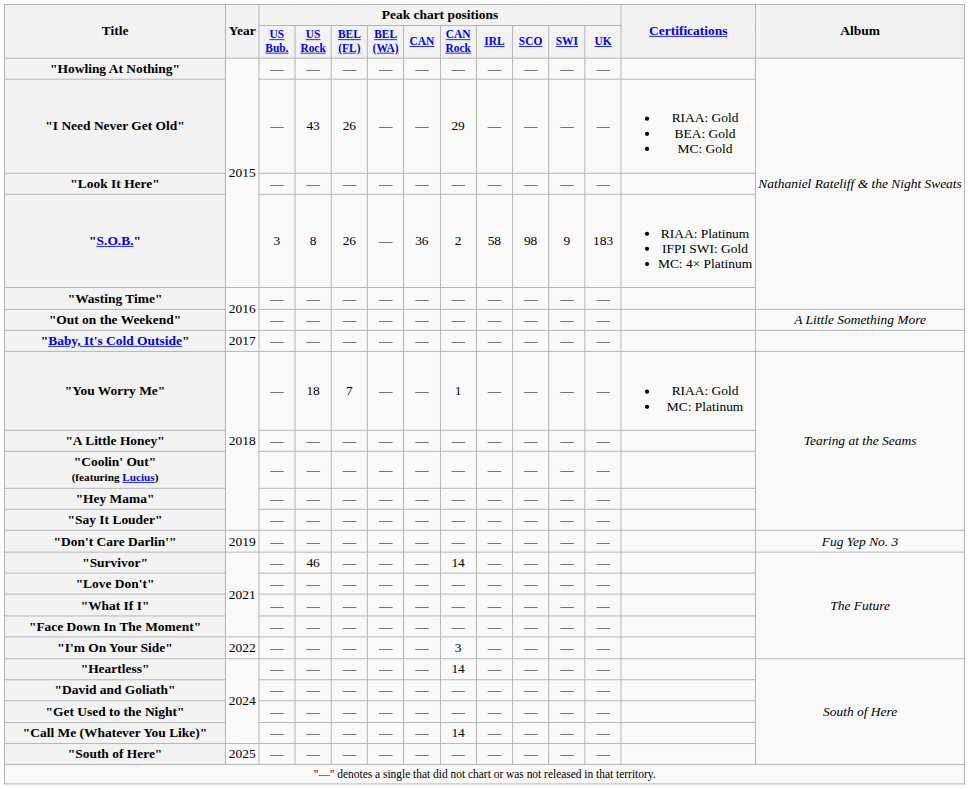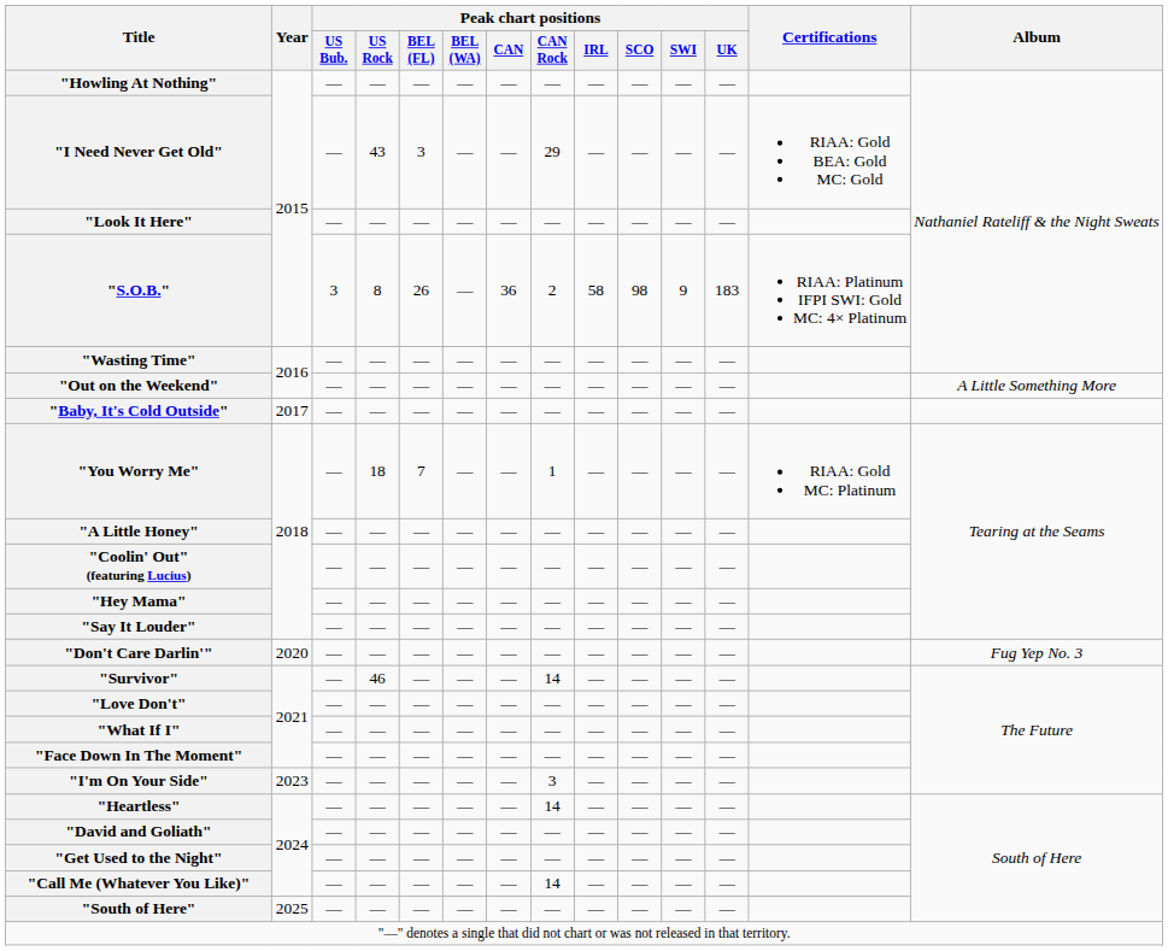 <table class="wikitable plainrowheaders" style="text-align:center;">
 <tr>
 <th scope="col" rowspan="2" style="width:16em;">Title</th>
 <th scope="col" rowspan="2">Year</th>
 <th scope="col" colspan="10">Peak chart positions</th>
 <th scope="col" rowspan="2"><a href='#'>Certifications</a></th>
 <th scope="col" rowspan="2">Album</th>
 </tr>
 <tr>
 <th scope="col" style="width:2.7em;font-size:85%;"><a href='#'>US<br>Bub.</a><br></th>
 <th scope="col" style="width:2.7em;font-size:85%;"><a href='#'>US Rock</a><br></th>
 <th scope="col" style="width:2.7em;font-size:85%;"><a href='#'>BEL<br>(FL)</a><br></th>
 <th scope="col" style="width:2.7em;font-size:85%;"><a href='#'>BEL<br>(WA)</a><br></th>
 <th scope="col" style="width:2.7em;font-size:85%;"><a href='#'>CAN</a><br></th>
 <th scope="col" style="width:2.7em;font-size:85%;"><a href='#'>CAN<br>Rock</a><br></th>
 <th scope="col" style="width:2.7em;font-size:85%;"><a href='#'>IRL</a><br></th>
 <th scope="col" style="width:2.7em;font-size:85%;"><a href='#'>SCO</a><br></th>
 <th scope="col" style="width:2.7em;font-size:85%;"><a href='#'>SWI</a><br></th>
 <th scope="col" style="width:2.7em;font-size:85%;"><a href='#'>UK</a><br></th>
 </tr>
 <tr>
 <th scope="row">"Howling At Nothing"</th>
 <td rowspan="4">2015</td>
 <td>—</td>
 <td>—</td>
 <td>—</td>
 <td>—</td>
 <td>—</td>
 <td>—</td>
 <td>—</td>
 <td>—</td>
 <td>—</td>
 <td>—</td>
 <td></td>
 <td rowspan="5"><em>Nathaniel Rateliff & the Night Sweats</em></td>
 </tr>
 <tr>
 <th scope="row">"I Need Never Get Old"</th>
 <td>—</td>
 <td>43</td>
-<td>26</td>
+<td>3</td>
 <td>—</td>
 <td>—</td>
 <td>29</td>
 <td>—</td>
 <td>—</td>
 <td>—</td>
 <td>—</td>
 <td><br><ul><li>RIAA: Gold</li><li>BEA: Gold</li><li>MC: Gold</li></ul></td>
 </tr>
 <tr>
 <th scope="row">"Look It Here"</th>
 <td>—</td>
 <td>—</td>
 <td>—</td>
 <td>—</td>
 <td>—</td>
 <td>—</td>
 <td>—</td>
 <td>—</td>
 <td>—</td>
 <td>—</td>
 <td></td>
 </tr>
 <tr>
 <th scope="row">"<a href='#'>S.O.B.</a>"</th>
 <td>3</td>
 <td>8</td>
 <td>26</td>
 <td>—</td>
 <td>36</td>
 <td>2</td>
 <td>58</td>
 <td>98</td>
 <td>9</td>
 <td>183</td>
 <td><br><ul><li>RIAA: Platinum</li><li>IFPI SWI: Gold</li><li>MC: 4× Platinum</li></ul></td>
 </tr>
 <tr>
 <th scope="row">"Wasting Time"</th>
 <td rowspan="2">2016</td>
 <td>—</td>
 <td>—</td>
 <td>—</td>
 <td>—</td>
 <td>—</td>
 <td>—</td>
 <td>—</td>
 <td>—</td>
 <td>—</td>
 <td>—</td>
 <td></td>
 </tr>
 <tr>
 <th scope="row">"Out on the Weekend"</th>
 <td>—</td>
 <td>—</td>
 <td>—</td>
 <td>—</td>
 <td>—</td>
 <td>—</td>
 <td>—</td>
 <td>—</td>
 <td>—</td>
 <td>—</td>
 <td></td>
 <td><em>A Little Something More</em></td>
 </tr>
 <tr>
 <th scope="row">"<a href='#'>Baby, It's Cold Outside</a>"</th>
 <td>2017</td>
 <td>—</td>
 <td>—</td>
 <td>—</td>
 <td>—</td>
 <td>—</td>
 <td>—</td>
 <td>—</td>
 <td>—</td>
 <td>—</td>
 <td>—</td>
 <td></td>
 <td></td>
 </tr>
 <tr>
 <th scope="row">"You Worry Me"</th>
 <td rowspan="5">2018</td>
 <td>—</td>
 <td>18</td>
 <td>7</td>
 <td>—</td>
 <td>—</td>
 <td>1</td>
 <td>—</td>
 <td>—</td>
 <td>—</td>
 <td>—</td>
 <td><br><ul><li>RIAA: Gold</li><li>MC: Platinum</li></ul></td>
 <td rowspan="5"><em>Tearing at the Seams</em></td>
 </tr>
 <tr>
 <th scope="row">"A Little Honey"</th>
 <td>—</td>
 <td>—</td>
 <td>—</td>
 <td>—</td>
 <td>—</td>
 <td>—</td>
 <td>—</td>
 <td>—</td>
 <td>—</td>
 <td>—</td>
 <td></td>
 </tr>
 <tr>
 <th scope="row">"Coolin' Out"<br><small>(featuring <a href='#'>Lucius</a>)</small></th>
 <td>—</td>
 <td>—</td>
 <td>—</td>
 <td>—</td>
 <td>—</td>
 <td>—</td>
 <td>—</td>
 <td>—</td>
 <td>—</td>
 <td>—</td>
 <td></td>
 </tr>
 <tr>
 <th scope="row">"Hey Mama"</th>
 <td>—</td>
 <td>—</td>
 <td>—</td>
 <td>—</td>
 <td>—</td>
 <td>—</td>
 <td>—</td>
 <td>—</td>
 <td>—</td>
 <td>—</td>
 <td></td>
 </tr>
 <tr>
 <th scope="row">"Say It Louder"</th>
 <td>—</td>
 <td>—</td>
 <td>—</td>
 <td>—</td>
 <td>—</td>
 <td>—</td>
 <td>—</td>
 <td>—</td>
 <td>—</td>
 <td>—</td>
 <td></td>
 </tr>
 <tr>
 <th scope="row">"Don't Care Darlin'"</th>
-<td>2019</td>
+<td>2020</td>
 <td>—</td>
 <td>—</td>
 <td>—</td>
 <td>—</td>
 <td>—</td>
 <td>—</td>
 <td>—</td>
 <td>—</td>
 <td>—</td>
 <td>—</td>
 <td></td>
 <td><em>Fug Yep No. 3</em></td>
 </tr>
 <tr>
 <th scope="row">"Survivor"</th>
 <td rowspan="4">2021</td>
 <td>—</td>
 <td>46</td>
 <td>—</td>
 <td>—</td>
 <td>—</td>
 <td>14</td>
 <td>—</td>
 <td>—</td>
 <td>—</td>
 <td>—</td>
 <td></td>
 <td rowspan="5"><em>The Future</em></td>
 </tr>
 <tr>
 <th scope="row">"Love Don't"</th>
 <td>—</td>
 <td>—</td>
 <td>—</td>
 <td>—</td>
 <td>—</td>
 <td>—</td>
 <td>—</td>
 <td>—</td>
 <td>—</td>
 <td>—</td>
 <td></td>
 </tr>
 <tr>
 <th scope="row">"What If I"</th>
 <td>—</td>
 <td>—</td>
 <td>—</td>
 <td>—</td>
 <td>—</td>
 <td>—</td>
 <td>—</td>
 <td>—</td>
 <td>—</td>
 <td>—</td>
 <td></td>
 </tr>
 <tr>
 <th scope="row">"Face Down In The Moment"</th>
 <td>—</td>
 <td>—</td>
 <td>—</td>
 <td>—</td>
 <td>—</td>
 <td>—</td>
 <td>—</td>
 <td>—</td>
 <td>—</td>
 <td>—</td>
 <td></td>
 </tr>
 <tr>
 <th scope="row">"I'm On Your Side"</th>
-<td>2022</td>
+<td>2023</td>
 <td>—</td>
 <td>—</td>
 <td>—</td>
 <td>—</td>
 <td>—</td>
 <td>3</td>
 <td>—</td>
 <td>—</td>
 <td>—</td>
 <td>—</td>
 <td></td>
 </tr>
 <tr>
 <th scope="row">"Heartless"</th>
 <td rowspan="4">2024</td>
 <td>—</td>
 <td>—</td>
 <td>—</td>
 <td>—</td>
 <td>—</td>
 <td>14</td>
 <td>—</td>
 <td>—</td>
 <td>—</td>
 <td>—</td>
 <td></td>
 <td rowspan="5"><em>South of Here</em></td>
 </tr>
 <tr>
 <th scope="row">"David and Goliath"</th>
 <td>—</td>
 <td>—</td>
 <td>—</td>
 <td>—</td>
 <td>—</td>
 <td>—</td>
 <td>—</td>
 <td>—</td>
 <td>—</td>
 <td>—</td>
 <td></td>
 </tr>
 <tr>
 <th scope="row">"Get Used to the Night"</th>
 <td>—</td>
 <td>—</td>
 <td>—</td>
 <td>—</td>
 <td>—</td>
 <td>—</td>
 <td>—</td>
 <td>—</td>
 <td>—</td>
 <td>—</td>
 <td></td>
 </tr>
 <tr>
 <th scope="row">"Call Me (Whatever You Like)"</th>
 <td>—</td>
 <td>—</td>
 <td>—</td>
 <td>—</td>
 <td>—</td>
 <td>14</td>
 <td>—</td>
 <td>—</td>
 <td>—</td>
 <td>—</td>
 <td></td>
 </tr>
 <tr>
 <th scope="row">"South of Here"</th>
 <td>2025</td>
 <td>—</td>
 <td>—</td>
 <td>—</td>
 <td>—</td>
 <td>—</td>
 <td>—</td>
 <td>—</td>
 <td>—</td>
 <td>—</td>
 <td>—</td>
 <td></td>
 </tr>
 <tr>
 <td colspan="15" style="font-size:85%">"—" denotes a single that did not chart or was not released in that territory.</td>
 </tr>
 </table>
